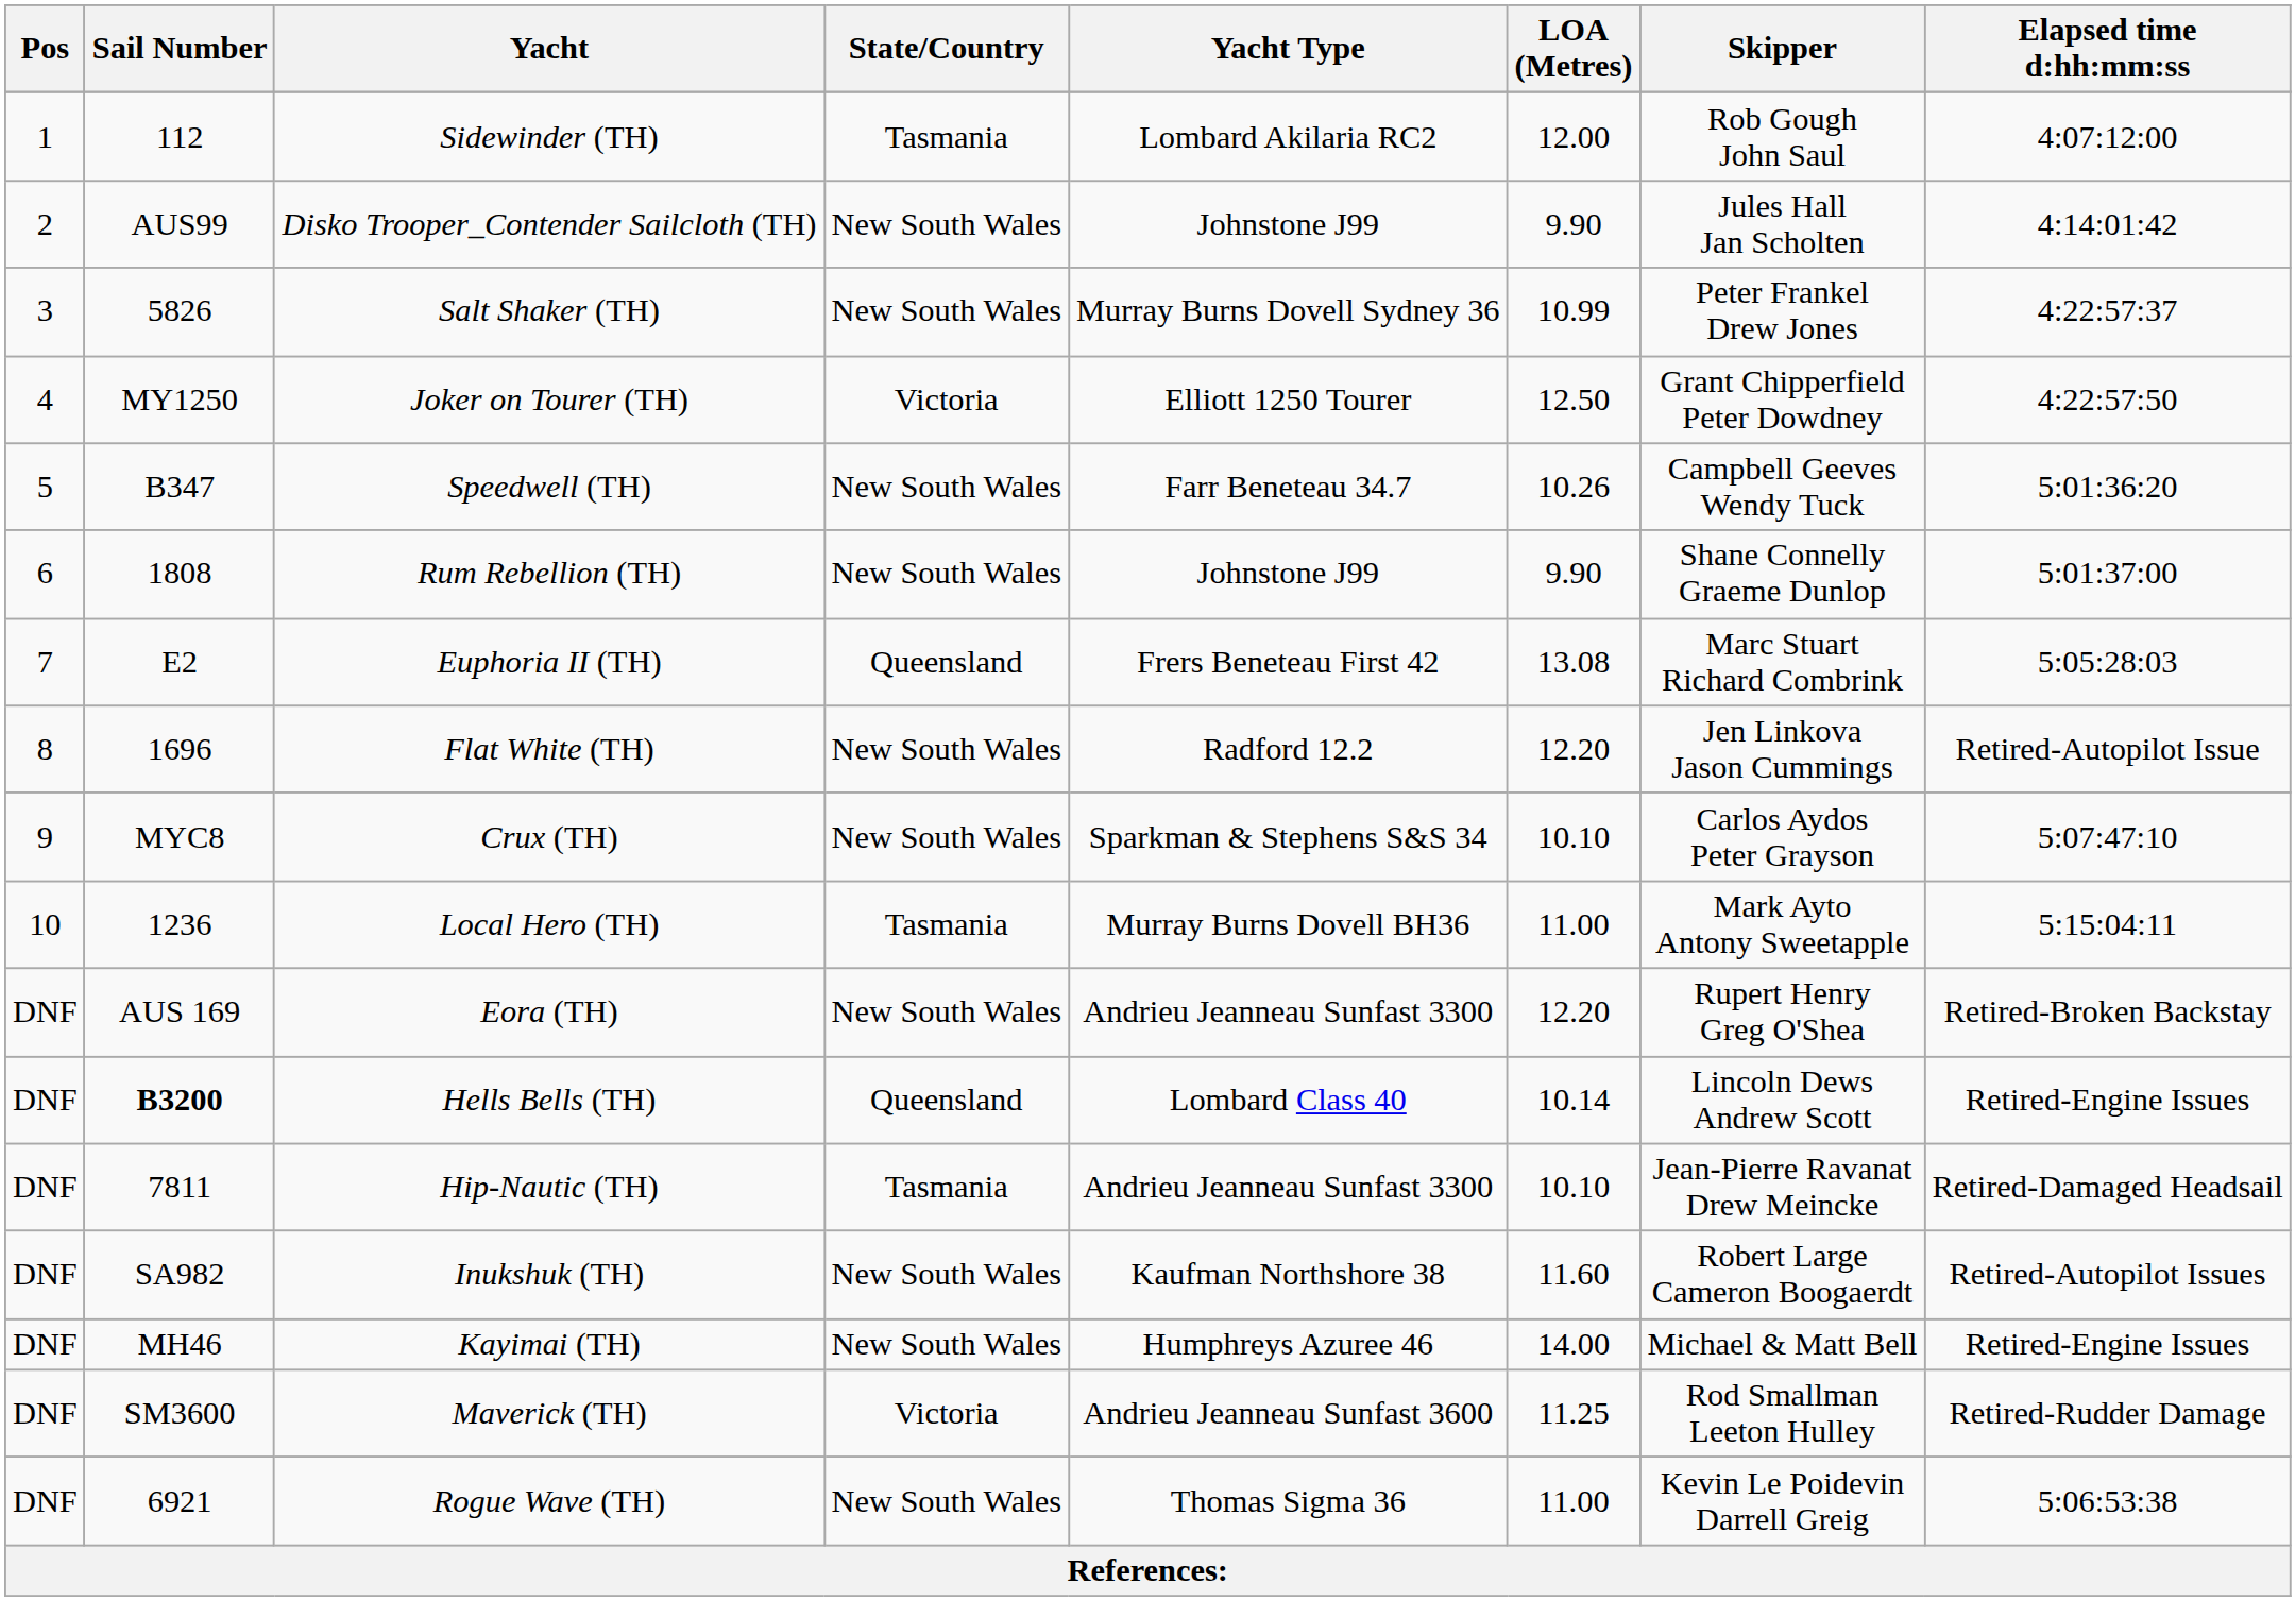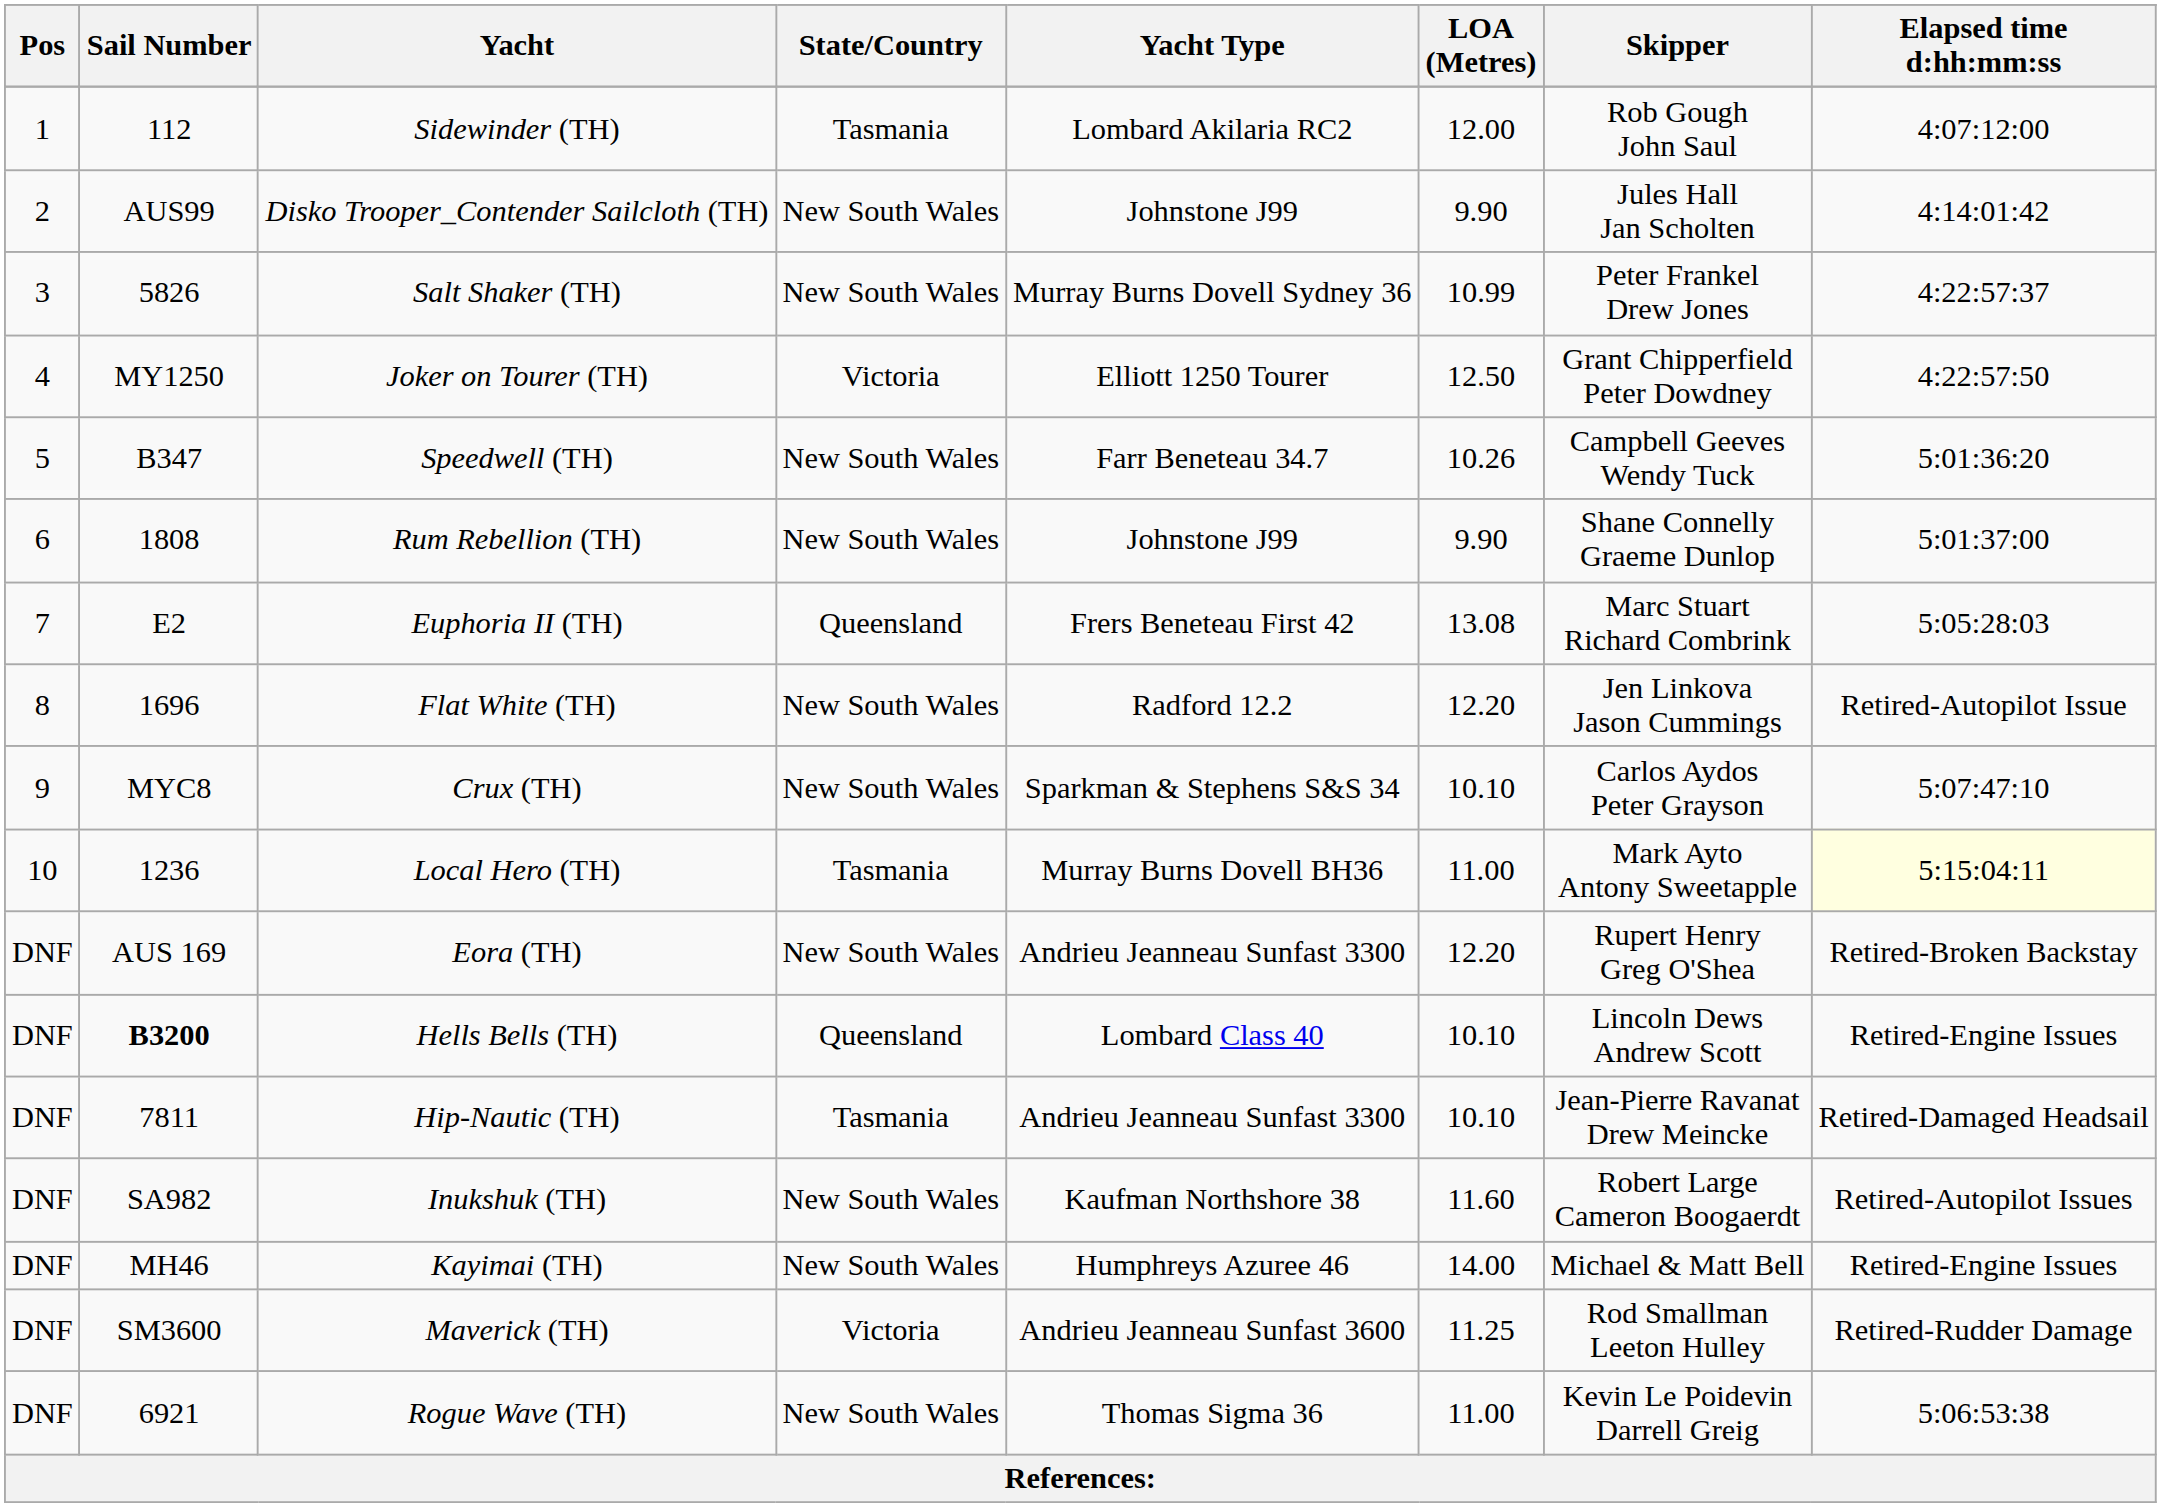 <table class="wikitable sortable" style="text-align: center;" "font-size: 100%;">
 <tr>
 <th>Pos</th>
 <th>Sail Number</th>
 <th>Yacht</th>
 <th>State/Country</th>
 <th>Yacht Type</th>
 <th>LOA <br>(Metres)</th>
 <th>Skipper</th>
 <th>Elapsed time <br>d:hh:mm:ss</th>
 </tr>
 <tr style="font-weight:bold">
 </tr>
 <tr>
 <td>1</td>
 <td>112</td>
 <td><em>Sidewinder</em> (TH)</td>
 <td> Tasmania</td>
 <td>Lombard Akilaria RC2</td>
 <td>12.00</td>
 <td>Rob Gough <br> John Saul</td>
 <td>4:07:12:00</td>
 </tr>
 <tr>
 <td>2</td>
 <td>AUS99</td>
 <td><em>Disko Trooper_Contender Sailcloth</em> (TH)</td>
 <td> New South Wales</td>
 <td>Johnstone J99</td>
 <td>9.90</td>
 <td>Jules Hall <br> Jan Scholten</td>
 <td>4:14:01:42</td>
 </tr>
 <tr>
 <td>3</td>
 <td>5826</td>
 <td><em>Salt Shaker</em> (TH)</td>
 <td> New South Wales</td>
 <td>Murray Burns Dovell Sydney 36</td>
 <td>10.99</td>
 <td>Peter Frankel <br> Drew Jones</td>
 <td>4:22:57:37</td>
 </tr>
 <tr>
 <td>4</td>
 <td>MY1250</td>
 <td><em>Joker on Tourer</em> (TH)</td>
 <td> Victoria</td>
 <td>Elliott 1250 Tourer</td>
 <td>12.50</td>
 <td>Grant Chipperfield <br> Peter Dowdney</td>
 <td>4:22:57:50</td>
 </tr>
 <tr>
 <td>5</td>
 <td>B347</td>
 <td><em>Speedwell</em> (TH)</td>
 <td> New South Wales</td>
 <td>Farr Beneteau 34.7</td>
 <td>10.26</td>
 <td>Campbell Geeves <br> Wendy Tuck</td>
 <td>5:01:36:20</td>
 </tr>
 <tr>
 <td>6</td>
 <td>1808</td>
 <td><em>Rum Rebellion</em> (TH)</td>
 <td> New South Wales</td>
 <td>Johnstone J99</td>
 <td>9.90</td>
 <td>Shane Connelly <br> Graeme Dunlop</td>
 <td>5:01:37:00</td>
 </tr>
 <tr>
 <td>7</td>
 <td>E2</td>
 <td><em>Euphoria II</em> (TH)</td>
 <td> Queensland</td>
 <td>Frers Beneteau First 42</td>
 <td>13.08</td>
 <td>Marc Stuart <br> Richard Combrink</td>
 <td>5:05:28:03</td>
 </tr>
 <tr>
 <td>8</td>
 <td>1696</td>
 <td><em>Flat White</em> (TH)</td>
 <td> New South Wales</td>
 <td>Radford 12.2</td>
 <td>12.20</td>
 <td>Jen Linkova <br> Jason Cummings</td>
 <td>Retired-Autopilot Issue</td>
 </tr>
 <tr>
 <td>9</td>
 <td>MYC8</td>
 <td><em>Crux</em> (TH)</td>
 <td> New South Wales</td>
 <td>Sparkman & Stephens S&S 34</td>
 <td>10.10</td>
 <td>Carlos Aydos <br> Peter Grayson</td>
 <td>5:07:47:10</td>
 </tr>
 <tr>
 <td>10</td>
 <td>1236</td>
 <td><em>Local Hero</em> (TH)</td>
 <td> Tasmania</td>
 <td>Murray Burns Dovell BH36</td>
 <td>11.00</td>
 <td>Mark Ayto <br> Antony Sweetapple</td>
-<td>5:15:04:11</td>
+<td style="background: lightyellow;">5:15:04:11</td>
 </tr>
 <tr>
 <td>DNF</td>
 <td>AUS 169</td>
 <td><em>Eora</em> (TH)</td>
 <td> New South Wales</td>
 <td>Andrieu Jeanneau Sunfast 3300</td>
 <td>12.20</td>
 <td>Rupert Henry <br> Greg O'Shea</td>
 <td>Retired-Broken Backstay</td>
 </tr>
 <tr>
 <td>DNF</td>
 <td><strong>B3200</strong></td>
 <td><em>Hells Bells</em> (TH)</td>
 <td> Queensland</td>
 <td>Lombard <a href='#'>Class 40</a></td>
-<td>10.14</td>
+<td>10.10</td>
 <td>Lincoln Dews <br> Andrew Scott</td>
 <td>Retired-Engine Issues</td>
 </tr>
 <tr>
 <td>DNF</td>
 <td>7811</td>
 <td><em>Hip-Nautic</em> (TH)</td>
 <td> Tasmania</td>
 <td>Andrieu Jeanneau Sunfast 3300</td>
 <td>10.10</td>
 <td>Jean-Pierre Ravanat <br> Drew Meincke</td>
 <td>Retired-Damaged Headsail</td>
 </tr>
 <tr>
 <td>DNF</td>
 <td>SA982</td>
 <td><em>Inukshuk</em> (TH)</td>
 <td> New South Wales</td>
 <td>Kaufman Northshore 38</td>
 <td>11.60</td>
 <td>Robert Large <br> Cameron Boogaerdt</td>
 <td>Retired-Autopilot Issues</td>
 </tr>
 <tr>
 <td>DNF</td>
 <td>MH46</td>
 <td><em>Kayimai</em> (TH)</td>
 <td> New South Wales</td>
 <td>Humphreys Azuree 46</td>
 <td>14.00</td>
 <td>Michael & Matt Bell</td>
 <td>Retired-Engine Issues</td>
 </tr>
 <tr>
 <td>DNF</td>
 <td>SM3600</td>
 <td><em>Maverick</em> (TH)</td>
 <td> Victoria</td>
 <td>Andrieu Jeanneau Sunfast 3600</td>
 <td>11.25</td>
 <td>Rod Smallman <br> Leeton Hulley</td>
 <td>Retired-Rudder Damage</td>
 </tr>
 <tr>
 <td>DNF</td>
 <td>6921</td>
 <td><em>Rogue Wave</em> (TH)</td>
 <td> New South Wales</td>
 <td>Thomas Sigma 36</td>
 <td>11.00</td>
 <td>Kevin Le Poidevin <br> Darrell Greig</td>
 <td>5:06:53:38</td>
 </tr>
 <tr>
 <th colspan=8>References:</th>
 </tr>
 </table>
